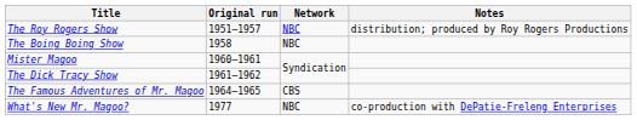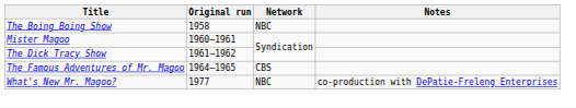 <table class="wikitable sortable">
 <tr>
 <th>Title</th>
 <th>Original run</th>
 <th>Network</th>
 <th>Notes</th>
-</tr>
-<tr>
-<td><em><a href='#'>The Roy Rogers Show</a></em></td>
-<td>1951–1957</td>
-<td><a href='#'>NBC</a></td>
-<td>distribution; produced by Roy Rogers Productions</td>
 </tr>
 <tr>
 <td><em><a href='#'>The Boing Boing Show</a></em></td>
 <td>1958</td>
 <td>NBC</td>
 <td></td>
 </tr>
 <tr>
 <td><em><a href='#'>Mister Magoo</a></em></td>
 <td>1960–1961</td>
 <td rowspan="2">Syndication</td>
 <td></td>
 </tr>
 <tr>
 <td><em><a href='#'>The Dick Tracy Show</a></em></td>
 <td>1961–1962</td>
 <td></td>
 </tr>
 <tr>
 <td><em><a href='#'>The Famous Adventures of Mr. Magoo</a></em></td>
 <td>1964–1965</td>
 <td>CBS</td>
 <td></td>
 </tr>
 <tr>
 <td><em><a href='#'>What's New Mr. Magoo?</a></em></td>
 <td>1977</td>
 <td>NBC</td>
 <td>co-production with <a href='#'>DePatie-Freleng Enterprises</a></td>
 </tr>
 </table>
